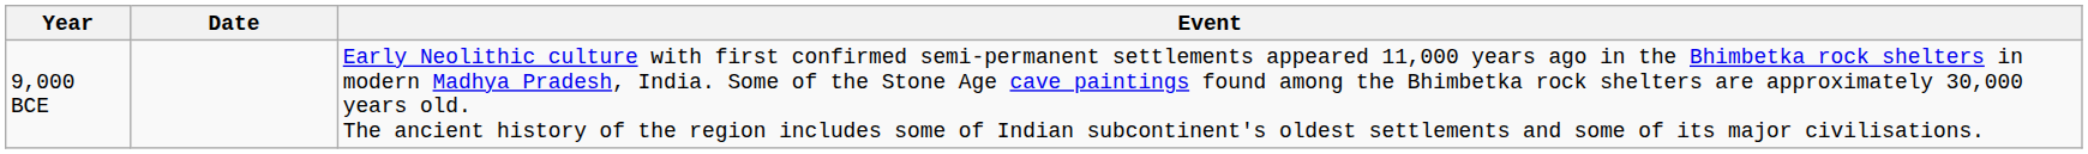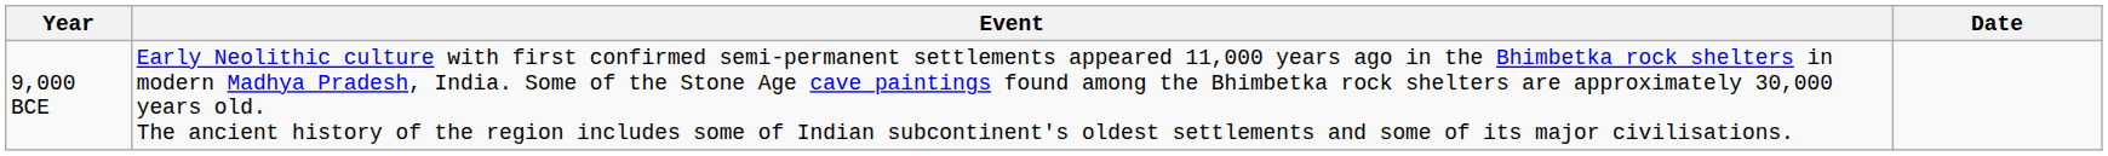 <table class="wikitable" style="width:100%">
 <tr>
 <th style="width:6%">Year</th>
+<th>Event</th>
 <th style="width:10%">Date</th>
-<th>Event</th>
 </tr>
 <tr>
 <td>9,000 BCE</td>
+<td><a href='#'>Early Neolithic culture</a> with first confirmed semi-permanent settlements appeared 11,000 years ago in the <a href='#'>Bhimbetka rock shelters</a> in modern <a href='#'>Madhya Pradesh</a>, India. Some of the Stone Age <a href='#'>cave paintings</a> found among the Bhimbetka rock shelters are approximately 30,000 years old.<br>The ancient history of the region includes some of Indian subcontinent's oldest settlements and some of its major civilisations.</td>
 <td></td>
-<td><a href='#'>Early Neolithic culture</a> with first confirmed semi-permanent settlements appeared 11,000 years ago in the <a href='#'>Bhimbetka rock shelters</a> in modern <a href='#'>Madhya Pradesh</a>, India. Some of the Stone Age <a href='#'>cave paintings</a> found among the Bhimbetka rock shelters are approximately 30,000 years old.<br>The ancient history of the region includes some of Indian subcontinent's oldest settlements and some of its major civilisations.</td>
 </tr>
 </table>
